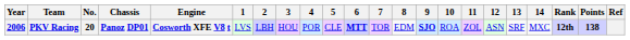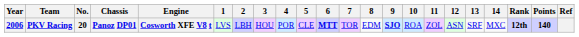 <table class="wikitable" style="text-align:center; font-size:85%">
 <tr>
 <th>Year</th>
 <th>Team</th>
 <th>No.</th>
 <th>Chassis</th>
 <th>Engine</th>
 <th>1</th>
 <th>2</th>
 <th>3</th>
 <th>4</th>
 <th>5</th>
 <th>6</th>
 <th>7</th>
 <th>8</th>
 <th>9</th>
 <th>10</th>
 <th>11</th>
 <th>12</th>
 <th>13</th>
 <th>14</th>
 <th>Rank</th>
 <th>Points</th>
 <th>Ref</th>
 </tr>
 <tr>
 <th><a href='#'>2006</a></th>
 <th nowrap><a href='#'>PKV Racing</a></th>
 <th>20</th>
 <th nowrap><a href='#'>Panoz</a> <a href='#'>DP01</a></th>
 <th nowrap><a href='#'>Cosworth</a> XFE <a href='#'>V8</a> <a href='#'>t</a></th>
 <td style="background:#DFFFDF;"><a href='#'>LVS</a><br></td>
 <td style="background:#CFCFFF;"><a href='#'>LBH</a><br></td>
 <td style="background:#EFCFFF;"><a href='#'>HOU</a><br></td>
 <td style="background:#CFEAFF;"><a href='#'>POR</a><br></td>
 <td style="background:#EFCFFF;"><a href='#'>CLE</a><br></td>
 <td style="background:#CFCFFF;"><strong><a href='#'>MTT</a></strong><br></td>
 <td style="background:#EFCFFF;"><a href='#'>TOR</a><br></td>
 <td><a href='#'>EDM</a></td>
 <td style="background:#CFEAFF;"><strong><a href='#'>SJO</a><br></strong></td>
 <td style="background:#CFEAFF;"><a href='#'>ROA</a><br></td>
 <td style="background:#EFCFFF;"><a href='#'>ZOL</a><br></td>
 <td style="background:#DFFFDF;"><a href='#'>ASN</a><br></td>
 <td><a href='#'>SRF</a></td>
 <td><a href='#'>MXC</a></td>
 <td style="background:#CFCFFF;"><strong>12th</strong></td>
-<td style="background:#CFCFFF;"><strong>138</strong></td>
+<td style="background:#CFCFFF;"><strong>140</strong></td>
 <th></th>
 </tr>
 </table>
